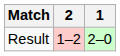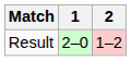 <table class="wikitable">
 <tr>
 <th>Match</th>
+<th>1</th>
 <th>2</th>
-<th>1</th>
 </tr>
 <tr>
 <td>Result</td>
+<td bgcolor="#CCFFCC">2–0</td>
 <td bgcolor="#FFCCCC">1–2</td>
-<td bgcolor="#CCFFCC">2–0</td>
 </tr>
 </table>
